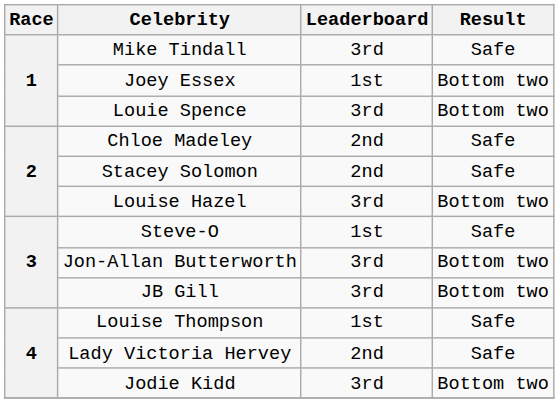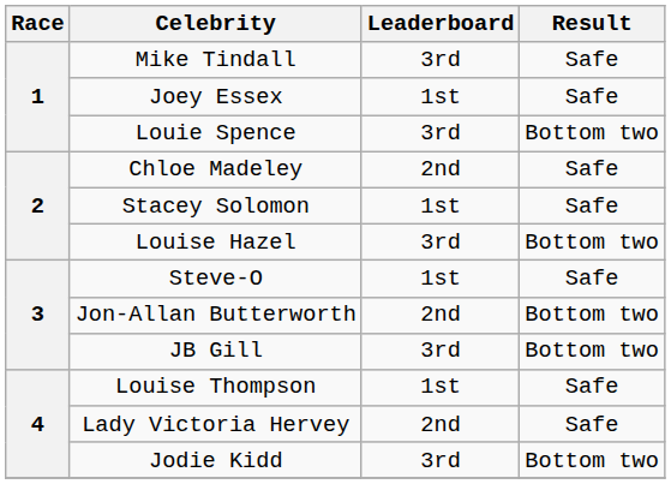 <table class="wikitable plainrowheaders" style="text-align:center;">
 <tr>
 <th>Race</th>
 <th>Celebrity</th>
 <th>Leaderboard</th>
 <th>Result</th>
 </tr>
 <tr>
 <th rowspan=3>1</th>
 <td>Mike Tindall</td>
 <td>3rd</td>
 <td>Safe</td>
 </tr>
 <tr>
 <td>Joey Essex</td>
 <td>1st</td>
-<td>Bottom two</td>
+<td>Safe</td>
 </tr>
 <tr>
 <td>Louie Spence</td>
 <td>3rd</td>
 <td>Bottom two</td>
 </tr>
 <tr>
 <th rowspan=3>2</th>
 <td>Chloe Madeley</td>
 <td>2nd</td>
 <td>Safe</td>
 </tr>
 <tr>
 <td>Stacey Solomon</td>
-<td>2nd</td>
+<td>1st</td>
 <td>Safe</td>
 </tr>
 <tr>
 <td>Louise Hazel</td>
 <td>3rd</td>
 <td>Bottom two</td>
 </tr>
 <tr>
 <th rowspan=3>3</th>
 <td>Steve-O</td>
 <td>1st</td>
 <td>Safe</td>
 </tr>
 <tr>
 <td>Jon-Allan Butterworth</td>
-<td>3rd</td>
+<td>2nd</td>
 <td>Bottom two</td>
 </tr>
 <tr>
 <td>JB Gill</td>
 <td>3rd</td>
 <td>Bottom two</td>
 </tr>
 <tr>
 <th rowspan=3>4</th>
 <td>Louise Thompson</td>
 <td>1st</td>
 <td>Safe</td>
 </tr>
 <tr>
 <td>Lady Victoria Hervey</td>
 <td>2nd</td>
 <td>Safe</td>
 </tr>
 <tr>
 <td>Jodie Kidd</td>
 <td>3rd</td>
 <td>Bottom two</td>
 </tr>
 <tr>
 </tr>
 </table>
